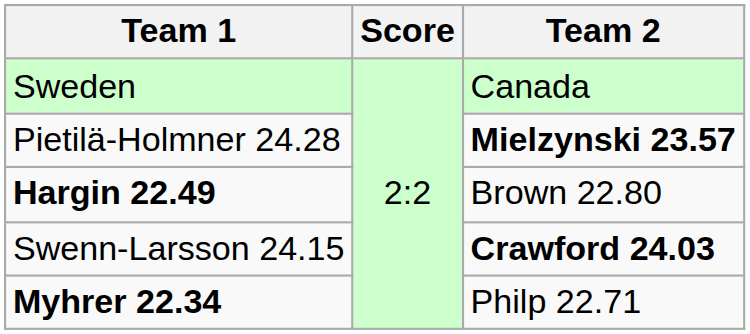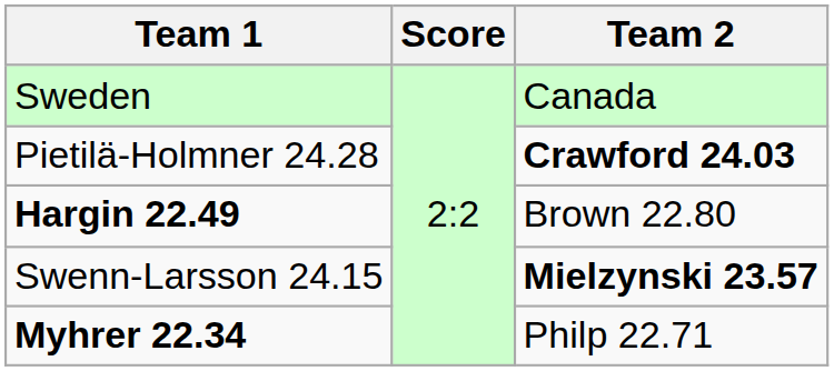 <table class="wikitable">
 <tr>
 <th>Team 1</th>
 <th>Score</th>
 <th>Team 2</th>
 </tr>
 <tr style="background:#cfc;">
 <td> Sweden</td>
 <td rowspan=5 align="center">2:2</td>
 <td> Canada</td>
 </tr>
 <tr>
 <td>Pietilä-Holmner 24.28</td>
-<td><strong>Mielzynski 23.57</strong></td>
+<td><strong>Crawford 24.03</strong></td>
 </tr>
 <tr>
 <td><strong>Hargin 22.49</strong></td>
 <td>Brown 22.80</td>
 </tr>
 <tr>
 <td>Swenn-Larsson 24.15</td>
-<td><strong>Crawford 24.03</strong></td>
+<td><strong>Mielzynski 23.57</strong></td>
 </tr>
 <tr>
 <td><strong>Myhrer 22.34</strong></td>
 <td>Philp 22.71</td>
 </tr>
 </table>
